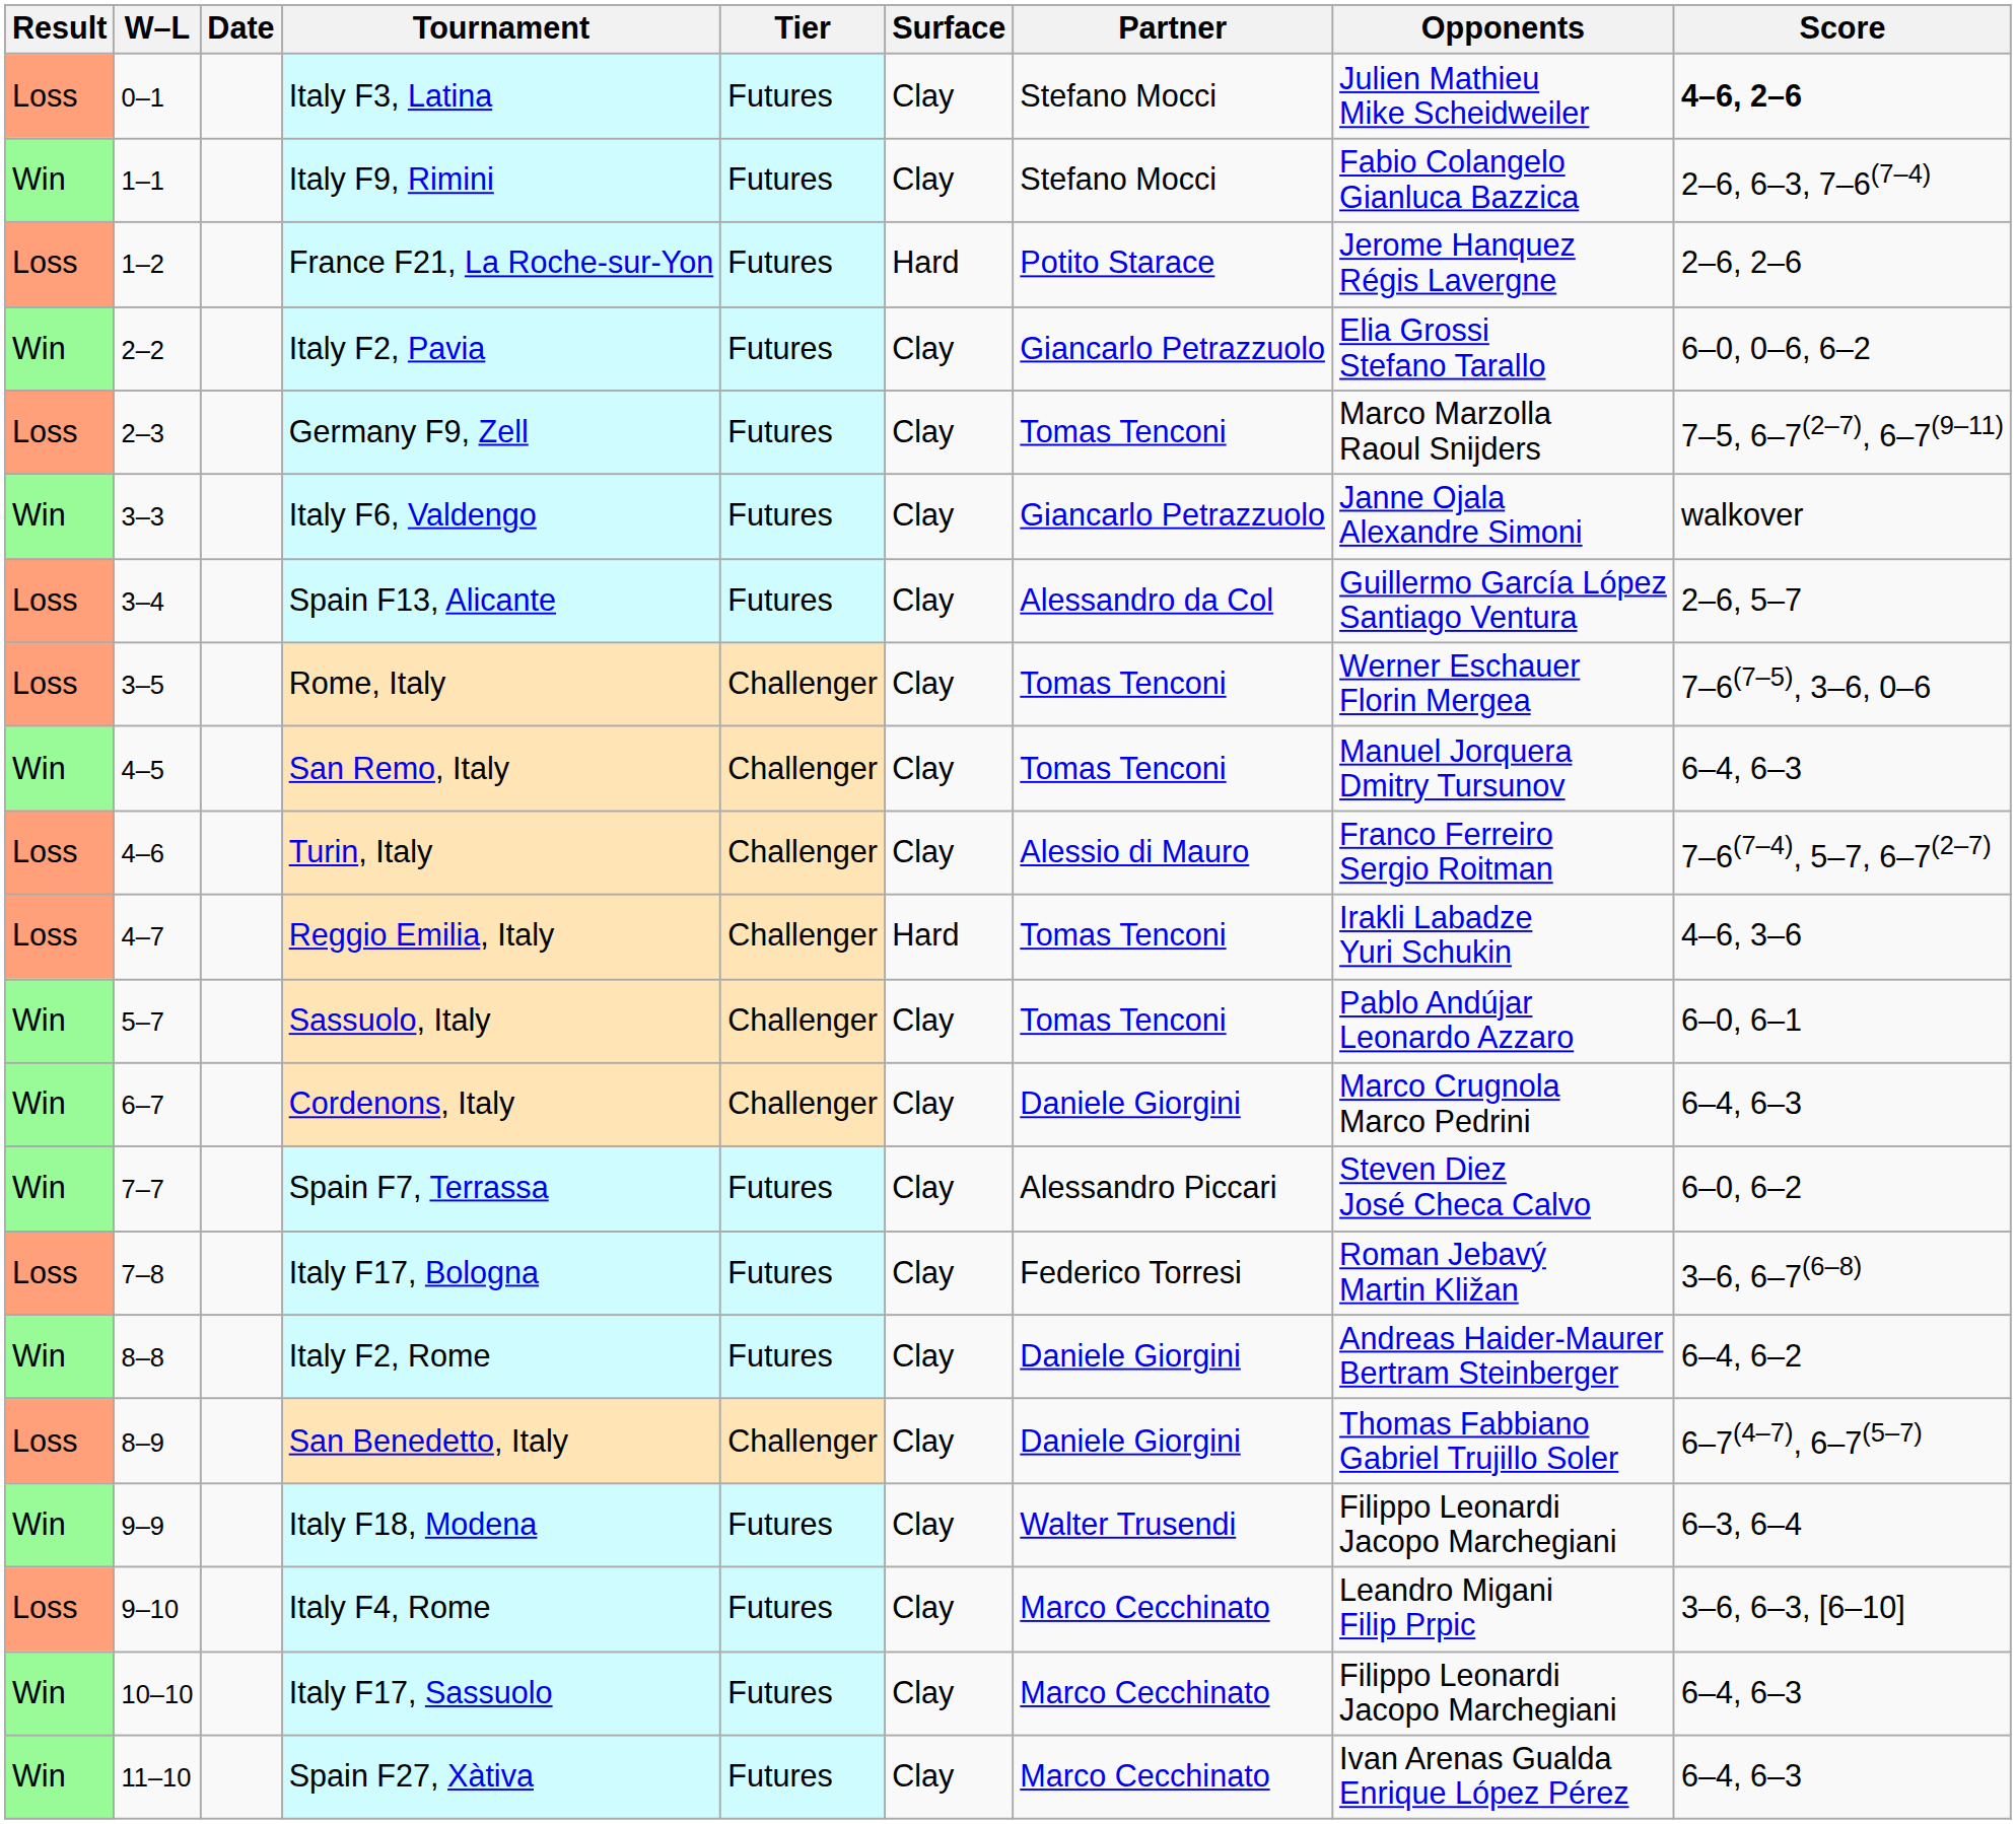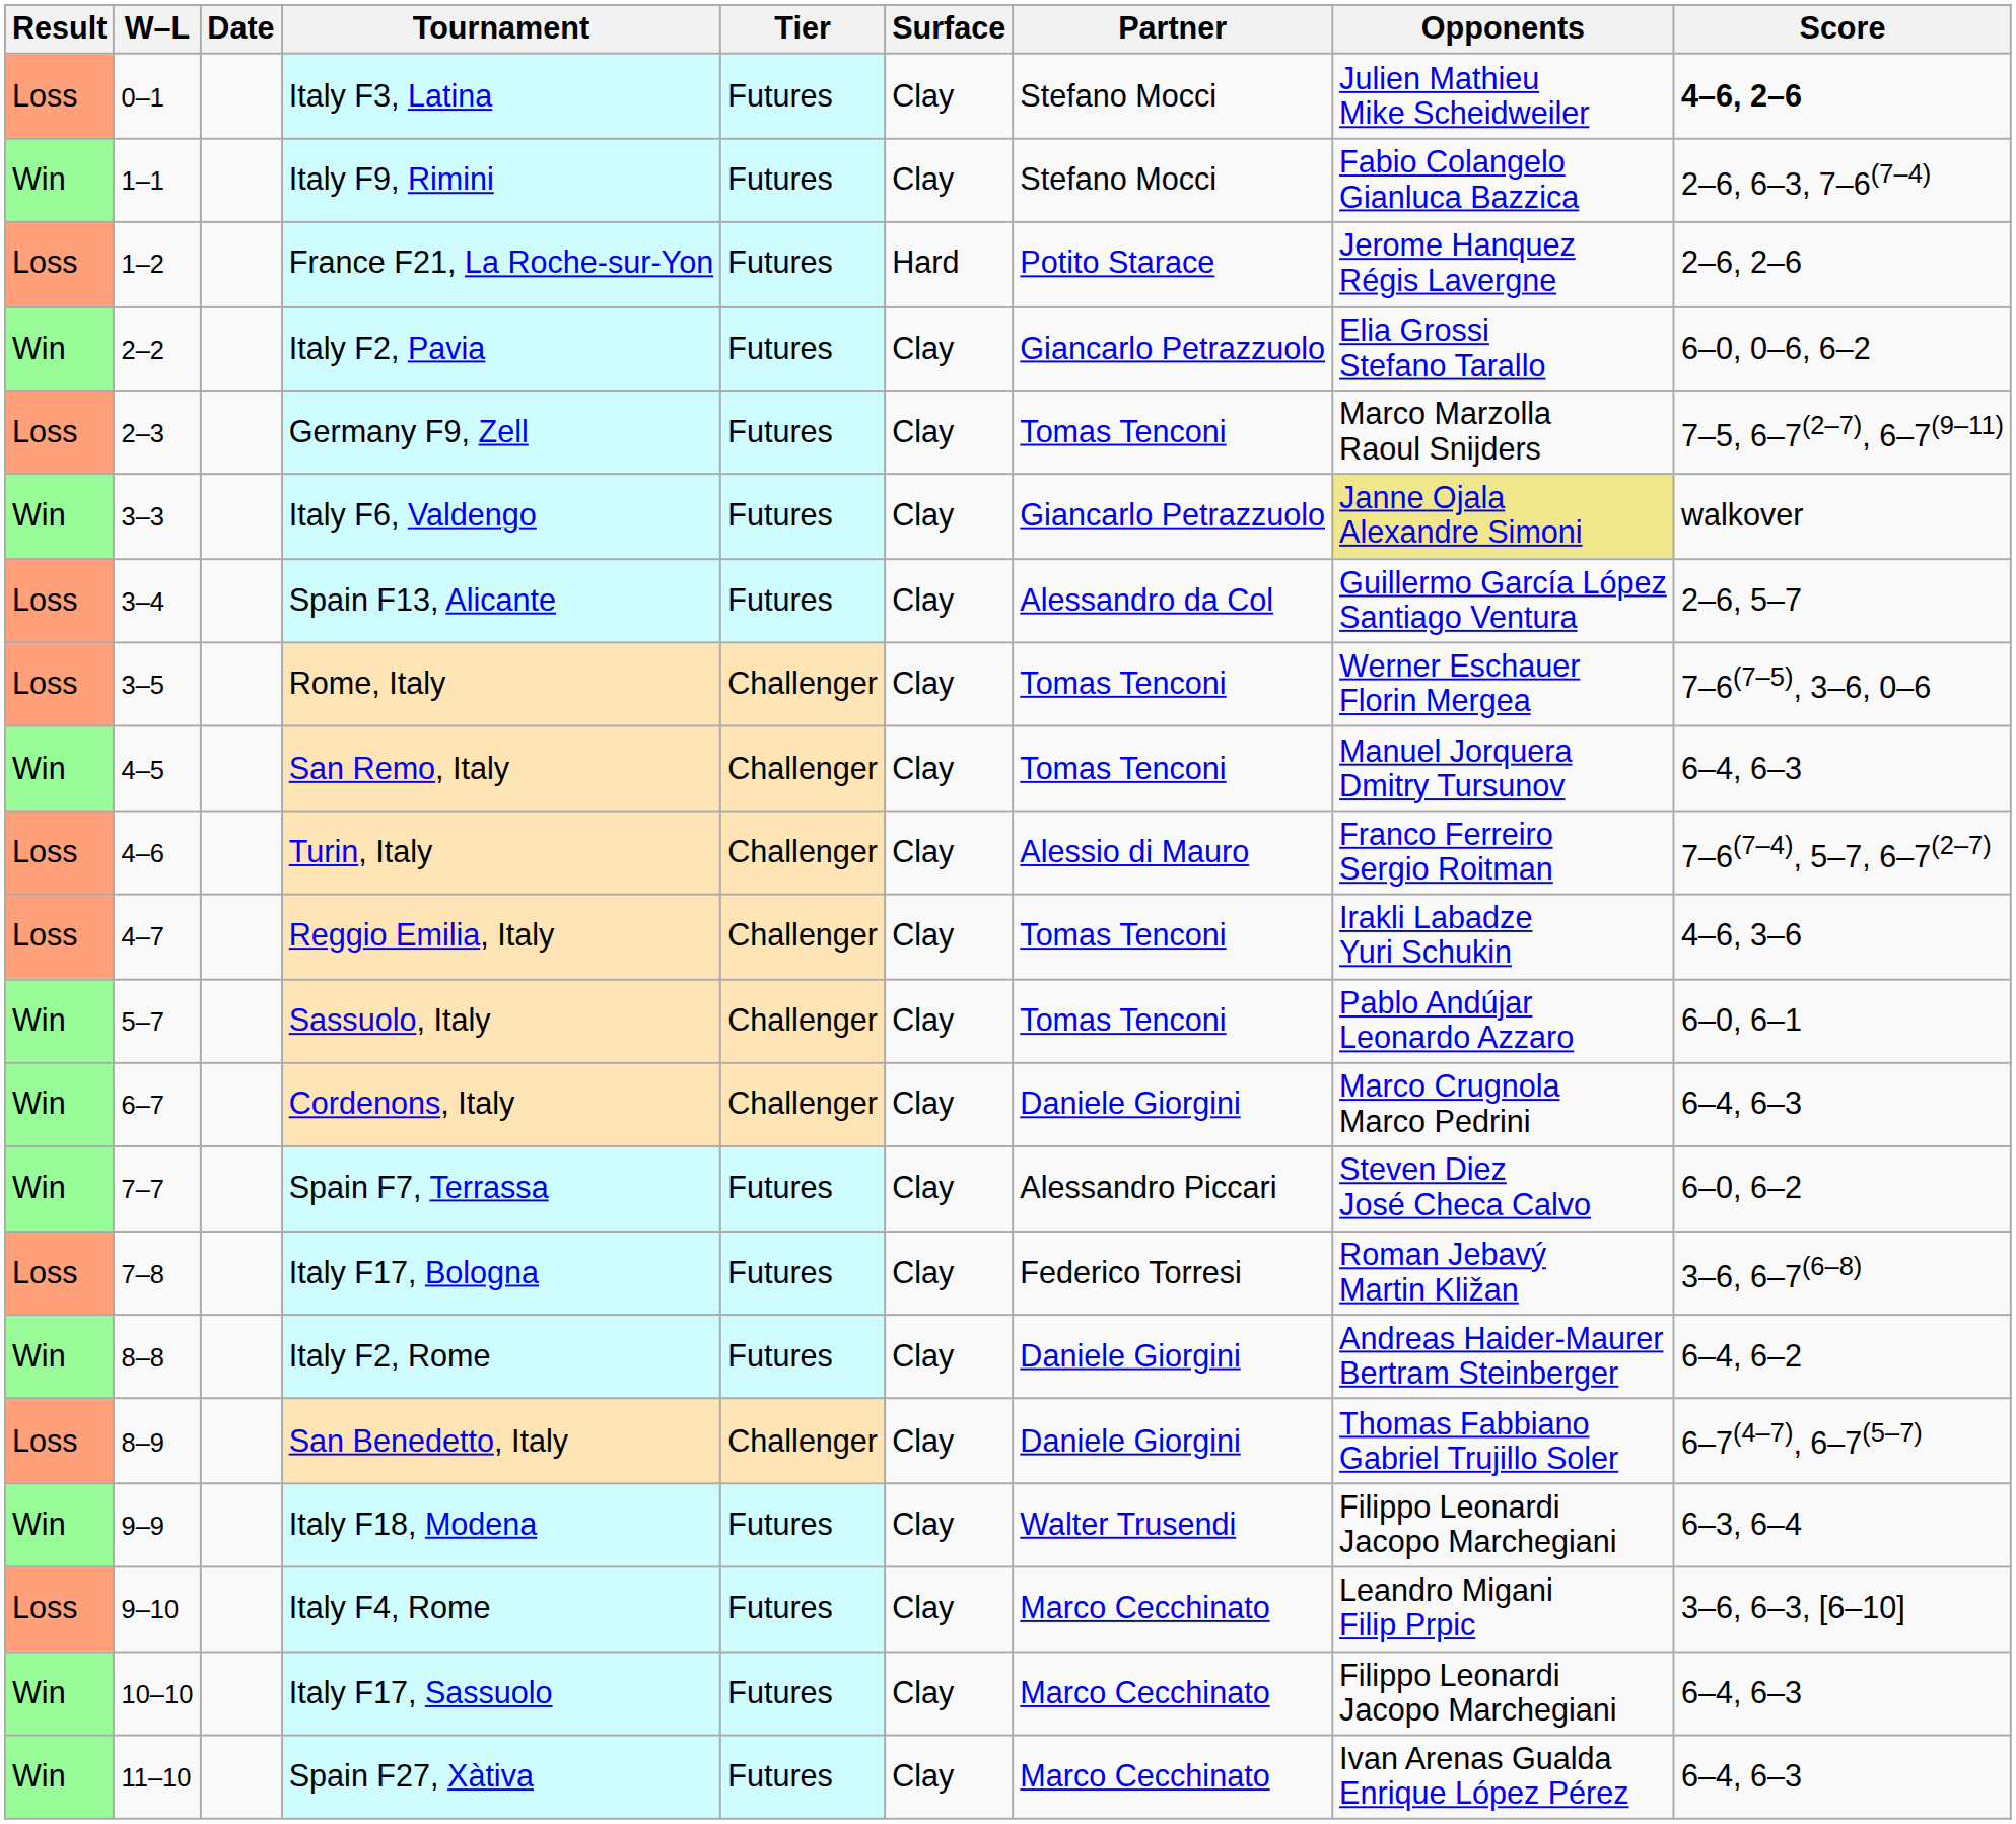 <table class="sortable wikitable">
 <tr>
 <th>Result</th>
 <th class="unsortable">W–L</th>
 <th>Date</th>
 <th>Tournament</th>
 <th>Tier</th>
 <th>Surface</th>
 <th>Partner</th>
 <th>Opponents</th>
 <th class="unsortable">Score</th>
 </tr>
 <tr>
 <td style="background:#ffa07a;">Loss</td>
 <td><small>0–1</small></td>
 <td></td>
 <td style="background:#cffcff;">Italy F3, <a href='#'>Latina</a></td>
 <td style="background:#cffcff;">Futures</td>
 <td>Clay</td>
 <td> Stefano Mocci</td>
 <td> <a href='#'>Julien Mathieu</a> <br>  <a href='#'>Mike Scheidweiler</a></td>
 <td><strong>4–6, 2–6</strong></td>
 </tr>
 <tr>
 <td style="background:#98fb98;">Win</td>
 <td><small>1–1</small></td>
 <td></td>
 <td style="background:#cffcff;">Italy F9, <a href='#'>Rimini</a></td>
 <td style="background:#cffcff;">Futures</td>
 <td>Clay</td>
 <td> Stefano Mocci</td>
 <td> <a href='#'>Fabio Colangelo</a> <br>  <a href='#'>Gianluca Bazzica</a></td>
 <td>2–6, 6–3, 7–6<sup>(7–4)</sup></td>
 </tr>
 <tr>
 <td style="background:#ffa07a;">Loss</td>
 <td><small>1–2</small></td>
 <td></td>
 <td style="background:#cffcff;">France F21, <a href='#'>La Roche-sur-Yon</a></td>
 <td style="background:#cffcff;">Futures</td>
 <td>Hard</td>
 <td> <a href='#'>Potito Starace</a></td>
 <td> <a href='#'>Jerome Hanquez</a> <br>  <a href='#'>Régis Lavergne</a></td>
 <td>2–6, 2–6</td>
 </tr>
 <tr>
 <td style="background:#98fb98;">Win</td>
 <td><small>2–2</small></td>
 <td></td>
 <td style="background:#cffcff;">Italy F2, <a href='#'>Pavia</a></td>
 <td style="background:#cffcff;">Futures</td>
 <td>Clay</td>
 <td> <a href='#'>Giancarlo Petrazzuolo</a></td>
 <td> <a href='#'>Elia Grossi</a> <br>  <a href='#'>Stefano Tarallo</a></td>
 <td>6–0, 0–6, 6–2</td>
 </tr>
 <tr>
 <td style="background:#ffa07a;">Loss</td>
 <td><small>2–3</small></td>
 <td></td>
 <td style="background:#cffcff;">Germany F9, <a href='#'>Zell</a></td>
 <td style="background:#cffcff;">Futures</td>
 <td>Clay</td>
 <td> <a href='#'>Tomas Tenconi</a></td>
 <td> Marco Marzolla <br>  Raoul Snijders</td>
 <td>7–5, 6–7<sup>(2–7)</sup>, 6–7<sup>(9–11)</sup></td>
 </tr>
 <tr>
 <td style="background:#98fb98;">Win</td>
 <td><small>3–3</small></td>
 <td></td>
 <td style="background:#cffcff;">Italy F6, <a href='#'>Valdengo</a></td>
 <td style="background:#cffcff;">Futures</td>
 <td>Clay</td>
 <td> <a href='#'>Giancarlo Petrazzuolo</a></td>
-<td> <a href='#'>Janne Ojala</a> <br>  <a href='#'>Alexandre Simoni</a></td>
+<td style="background: khaki;"> <a href='#'>Janne Ojala</a> <br>  <a href='#'>Alexandre Simoni</a></td>
 <td>walkover</td>
 </tr>
 <tr>
 <td style="background:#ffa07a;">Loss</td>
 <td><small>3–4</small></td>
 <td></td>
 <td style="background:#cffcff;">Spain F13, <a href='#'>Alicante</a></td>
 <td style="background:#cffcff;">Futures</td>
 <td>Clay</td>
 <td> <a href='#'>Alessandro da Col</a></td>
 <td> <a href='#'>Guillermo García López</a> <br>  <a href='#'>Santiago Ventura</a></td>
 <td>2–6, 5–7</td>
 </tr>
 <tr>
 <td style="background:#ffa07a;">Loss</td>
 <td><small>3–5</small></td>
 <td></td>
 <td style="background:moccasin;">Rome, Italy</td>
 <td style="background:moccasin;">Challenger</td>
 <td>Clay</td>
 <td> <a href='#'>Tomas Tenconi</a></td>
 <td> <a href='#'>Werner Eschauer</a> <br>  <a href='#'>Florin Mergea</a></td>
 <td>7–6<sup>(7–5)</sup>, 3–6, 0–6</td>
 </tr>
 <tr>
 <td style="background:#98fb98;">Win</td>
 <td><small>4–5</small></td>
 <td></td>
 <td style="background:moccasin;"><a href='#'>San Remo</a>, Italy</td>
 <td style="background:moccasin;">Challenger</td>
 <td>Clay</td>
 <td> <a href='#'>Tomas Tenconi</a></td>
 <td> <a href='#'>Manuel Jorquera</a> <br>  <a href='#'>Dmitry Tursunov</a></td>
 <td>6–4, 6–3</td>
 </tr>
 <tr>
 <td style="background:#ffa07a;">Loss</td>
 <td><small>4–6</small></td>
 <td></td>
 <td style="background:moccasin;"><a href='#'>Turin</a>, Italy</td>
 <td style="background:moccasin;">Challenger</td>
 <td>Clay</td>
 <td> <a href='#'>Alessio di Mauro</a></td>
 <td> <a href='#'>Franco Ferreiro</a> <br>  <a href='#'>Sergio Roitman</a></td>
 <td>7–6<sup>(7–4)</sup>, 5–7, 6–7<sup>(2–7)</sup></td>
 </tr>
 <tr>
 <td style="background:#ffa07a;">Loss</td>
 <td><small>4–7</small></td>
 <td></td>
 <td style="background:moccasin;"><a href='#'>Reggio Emilia</a>, Italy</td>
 <td style="background:moccasin;">Challenger</td>
-<td>Hard</td>
+<td>Clay</td>
 <td> <a href='#'>Tomas Tenconi</a></td>
 <td> <a href='#'>Irakli Labadze</a> <br>  <a href='#'>Yuri Schukin</a></td>
 <td>4–6, 3–6</td>
 </tr>
 <tr>
 <td style="background:#98fb98;">Win</td>
 <td><small>5–7</small></td>
 <td></td>
 <td style="background:moccasin;"><a href='#'>Sassuolo</a>, Italy</td>
 <td style="background:moccasin;">Challenger</td>
 <td>Clay</td>
 <td> <a href='#'>Tomas Tenconi</a></td>
 <td> <a href='#'>Pablo Andújar</a> <br>  <a href='#'>Leonardo Azzaro</a></td>
 <td>6–0, 6–1</td>
 </tr>
 <tr>
 <td style="background:#98fb98;">Win</td>
 <td><small>6–7</small></td>
 <td></td>
 <td style="background:moccasin;"><a href='#'>Cordenons</a>, Italy</td>
 <td style="background:moccasin;">Challenger</td>
 <td>Clay</td>
 <td> <a href='#'>Daniele Giorgini</a></td>
 <td> <a href='#'>Marco Crugnola</a> <br>  Marco Pedrini</td>
 <td>6–4, 6–3</td>
 </tr>
 <tr>
 <td style="background:#98fb98;">Win</td>
 <td><small>7–7</small></td>
 <td></td>
 <td style="background:#cffcff;">Spain F7, <a href='#'>Terrassa</a></td>
 <td style="background:#cffcff;">Futures</td>
 <td>Clay</td>
 <td> Alessandro Piccari</td>
 <td> <a href='#'>Steven Diez</a> <br>  <a href='#'>José Checa Calvo</a></td>
 <td>6–0, 6–2</td>
 </tr>
 <tr>
 <td style="background:#ffa07a;">Loss</td>
 <td><small>7–8</small></td>
 <td></td>
 <td style="background:#cffcff;">Italy F17, <a href='#'>Bologna</a></td>
 <td style="background:#cffcff;">Futures</td>
 <td>Clay</td>
 <td> Federico Torresi</td>
 <td> <a href='#'>Roman Jebavý</a> <br>  <a href='#'>Martin Kližan</a></td>
 <td>3–6, 6–7<sup>(6–8)</sup></td>
 </tr>
 <tr>
 <td style="background:#98fb98;">Win</td>
 <td><small>8–8</small></td>
 <td></td>
 <td style="background:#cffcff;">Italy F2, Rome</td>
 <td style="background:#cffcff;">Futures</td>
 <td>Clay</td>
 <td> <a href='#'>Daniele Giorgini</a></td>
 <td> <a href='#'>Andreas Haider-Maurer</a> <br>  <a href='#'>Bertram Steinberger</a></td>
 <td>6–4, 6–2</td>
 </tr>
 <tr>
 <td style="background:#ffa07a;">Loss</td>
 <td><small>8–9</small></td>
 <td></td>
 <td style="background:moccasin;"><a href='#'>San Benedetto</a>, Italy</td>
 <td style="background:moccasin;">Challenger</td>
 <td>Clay</td>
 <td> <a href='#'>Daniele Giorgini</a></td>
 <td> <a href='#'>Thomas Fabbiano</a> <br>  <a href='#'>Gabriel Trujillo Soler</a></td>
 <td>6–7<sup>(4–7)</sup>, 6–7<sup>(5–7)</sup></td>
 </tr>
 <tr>
 <td style="background:#98fb98;">Win</td>
 <td><small>9–9</small></td>
 <td></td>
 <td style="background:#cffcff;">Italy F18, <a href='#'>Modena</a></td>
 <td style="background:#cffcff;">Futures</td>
 <td>Clay</td>
 <td> <a href='#'>Walter Trusendi</a></td>
 <td> Filippo Leonardi <br>  Jacopo Marchegiani</td>
 <td>6–3, 6–4</td>
 </tr>
 <tr>
 <td style="background:#ffa07a;">Loss</td>
 <td><small>9–10</small></td>
 <td></td>
 <td style="background:#cffcff;">Italy F4, Rome</td>
 <td style="background:#cffcff;">Futures</td>
 <td>Clay</td>
 <td> <a href='#'>Marco Cecchinato</a></td>
 <td> Leandro Migani <br>  <a href='#'>Filip Prpic</a></td>
 <td>3–6, 6–3, [6–10]</td>
 </tr>
 <tr>
 <td style="background:#98fb98;">Win</td>
 <td><small>10–10</small></td>
 <td></td>
 <td style="background:#cffcff;">Italy F17, <a href='#'>Sassuolo</a></td>
 <td style="background:#cffcff;">Futures</td>
 <td>Clay</td>
 <td> <a href='#'>Marco Cecchinato</a></td>
 <td> Filippo Leonardi <br>  Jacopo Marchegiani</td>
 <td>6–4, 6–3</td>
 </tr>
 <tr>
 <td style="background:#98fb98;">Win</td>
 <td><small>11–10</small></td>
 <td></td>
 <td style="background:#cffcff;">Spain F27, <a href='#'>Xàtiva</a></td>
 <td style="background:#cffcff;">Futures</td>
 <td>Clay</td>
 <td> <a href='#'>Marco Cecchinato</a></td>
 <td> Ivan Arenas Gualda <br>  <a href='#'>Enrique López Pérez</a></td>
 <td>6–4, 6–3</td>
 </tr>
 </table>
